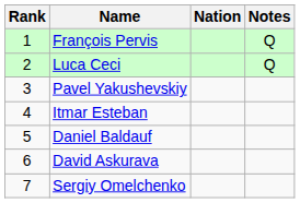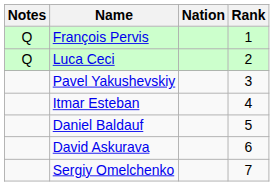 <table class="wikitable sortable" style="text-align:center">
 <tr>
-<th>Rank</th>
+<th>Notes</th>
 <th>Name</th>
 <th>Nation</th>
-<th>Notes</th>
+<th>Rank</th>
 </tr>
 <tr bgcolor=ccffcc>
-<td>1</td>
+<td>Q</td>
 <td align=left><a href='#'>François Pervis</a></td>
 <td align=left></td>
-<td>Q</td>
+<td>1</td>
 </tr>
 <tr bgcolor=ccffcc>
-<td>2</td>
+<td>Q</td>
 <td align=left><a href='#'>Luca Ceci</a></td>
 <td align=left></td>
-<td>Q</td>
+<td>2</td>
 </tr>
 <tr>
-<td>3</td>
+<td></td>
 <td align=left><a href='#'>Pavel Yakushevskiy</a></td>
 <td align=left></td>
-<td></td>
+<td>3</td>
 </tr>
 <tr>
-<td>4</td>
+<td></td>
 <td align=left><a href='#'>Itmar Esteban</a></td>
 <td align=left></td>
-<td></td>
+<td>4</td>
 </tr>
 <tr>
-<td>5</td>
+<td></td>
 <td align=left><a href='#'>Daniel Baldauf</a></td>
 <td align=left></td>
-<td></td>
+<td>5</td>
 </tr>
 <tr>
-<td>6</td>
+<td></td>
 <td align=left><a href='#'>David Askurava</a></td>
 <td align=left></td>
-<td></td>
+<td>6</td>
 </tr>
 <tr>
-<td>7</td>
+<td></td>
 <td align=left><a href='#'>Sergiy Omelchenko</a></td>
 <td align=left></td>
-<td></td>
+<td>7</td>
 </tr>
 </table>
